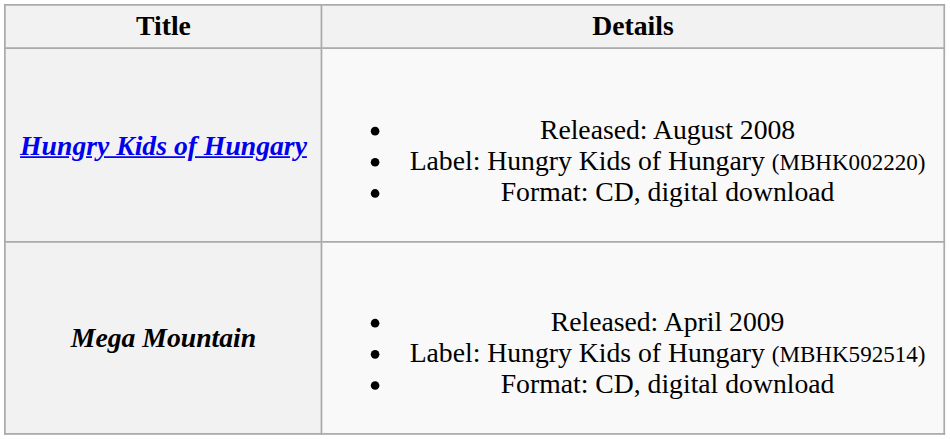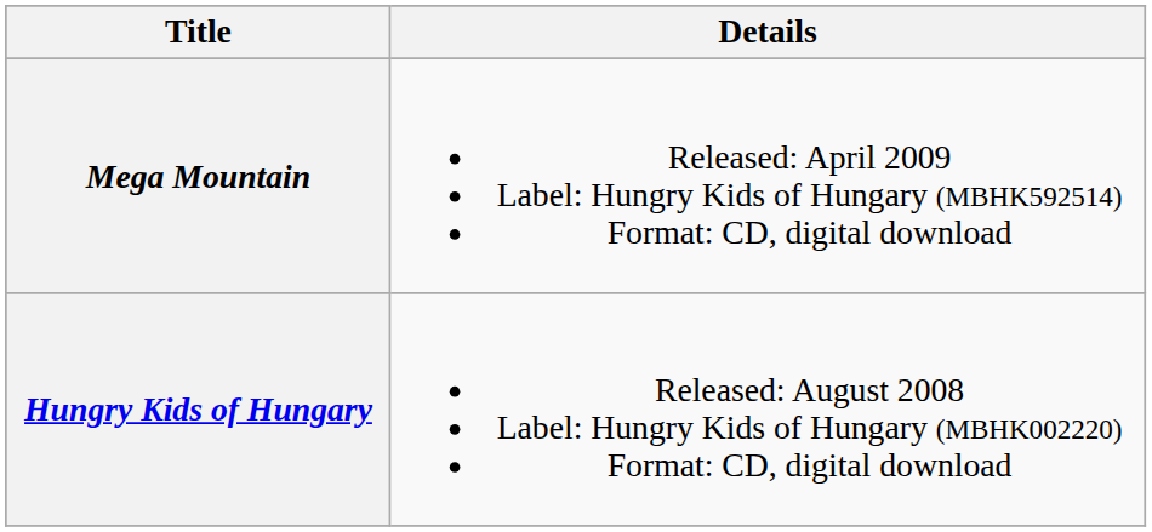 <table class="wikitable plainrowheaders" style="text-align:center;" border="1">
 <tr>
 <th scope="col" rowspan="1" style="width:11em;">Title</th>
 <th scope="col" rowspan="1" style="width:22em;">Details</th>
 </tr>
 <tr>
+<th scope="row"><em>Mega Mountain</em></th>
+<td><br><ul><li>Released: April 2009</li><li>Label: Hungry Kids of Hungary <small>(MBHK592514)</small></li><li>Format: CD, digital download</li></ul></td>
+</tr>
+<tr>
 <th scope="row"><em><a href='#'>Hungry Kids of Hungary</a></em></th>
 <td><br><ul><li>Released: August 2008</li><li>Label: Hungry Kids of Hungary <small>(MBHK002220)</small></li><li>Format: CD, digital download</li></ul></td>
 </tr>
-<tr>
-<th scope="row"><em>Mega Mountain</em></th>
-<td><br><ul><li>Released: April 2009</li><li>Label: Hungry Kids of Hungary <small>(MBHK592514)</small></li><li>Format: CD, digital download</li></ul></td>
-</tr>
 </table>
